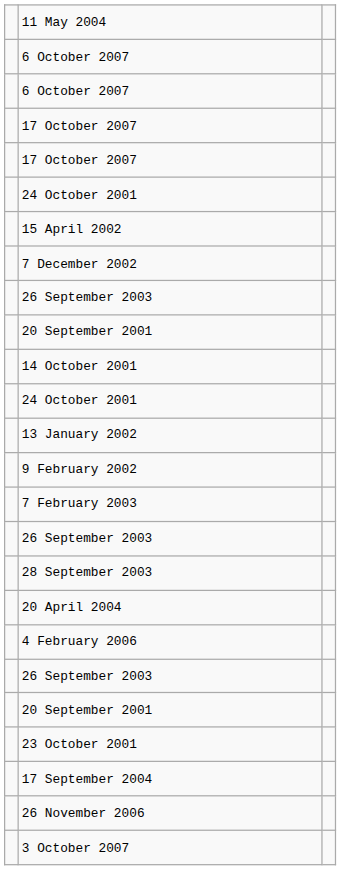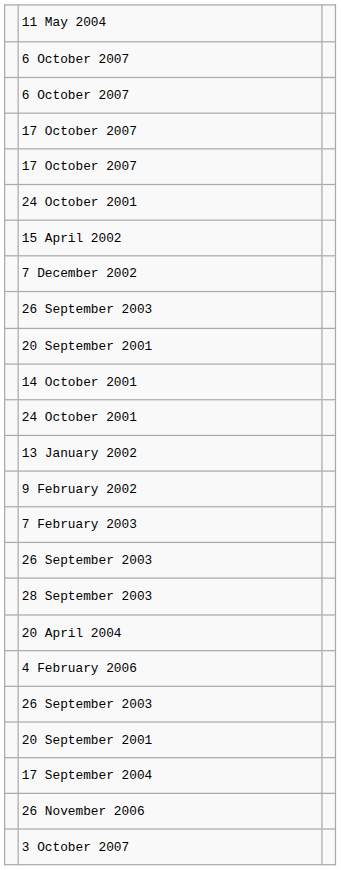 <table class="wikitable" style="font-size: 80%; float: left; width: 26em; margin-right: 1em; height: 700px">
 <tr>
 <td></td>
 <td>11 May 2004</td>
 <td></td>
 </tr>
 <tr>
 <td></td>
 <td>6 October 2007</td>
 <td></td>
 </tr>
 <tr>
 <td></td>
 <td>6 October 2007</td>
 <td></td>
 </tr>
 <tr>
 <td></td>
 <td>17 October 2007</td>
 <td></td>
 </tr>
 <tr>
 <td></td>
 <td>17 October 2007</td>
 <td></td>
 </tr>
 <tr>
 <td></td>
 <td>24 October 2001</td>
 <td></td>
 </tr>
 <tr>
 <td></td>
 <td>15 April 2002</td>
 <td></td>
 </tr>
 <tr>
 <td></td>
 <td>7 December 2002</td>
 <td></td>
 </tr>
 <tr>
 <td></td>
 <td>26 September 2003</td>
 <td></td>
 </tr>
 <tr>
 <td></td>
 <td>20 September 2001</td>
 <td></td>
 </tr>
 <tr>
 <td></td>
 <td>14 October 2001</td>
 <td></td>
 </tr>
 <tr>
 <td></td>
 <td>24 October 2001</td>
 <td></td>
 </tr>
 <tr>
 <td></td>
 <td>13 January 2002</td>
 <td></td>
 </tr>
 <tr>
 <td></td>
 <td>9 February 2002</td>
 <td></td>
 </tr>
 <tr>
 <td></td>
 <td>7 February 2003</td>
 <td></td>
 </tr>
 <tr>
 <td></td>
 <td>26 September 2003</td>
 <td></td>
 </tr>
 <tr>
 <td></td>
 <td>28 September 2003</td>
 <td></td>
 </tr>
 <tr>
 <td></td>
 <td>20 April 2004</td>
 <td></td>
 </tr>
 <tr>
 <td></td>
 <td>4 February 2006</td>
 <td></td>
 </tr>
 <tr>
 <td></td>
 <td>26 September 2003</td>
 <td></td>
 </tr>
 <tr>
 <td></td>
 <td>20 September 2001</td>
 <td></td>
 </tr>
 <tr>
 <td></td>
-<td>23 October 2001</td>
-<td></td>
-</tr>
-<tr>
-<td></td>
 <td>17 September 2004</td>
 <td></td>
 </tr>
 <tr>
 <td></td>
 <td>26 November 2006</td>
 <td></td>
 </tr>
 <tr>
 <td></td>
 <td>3 October 2007</td>
 <td></td>
 </tr>
 </table>
